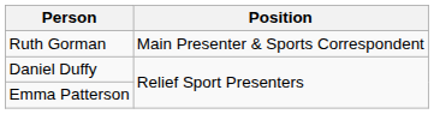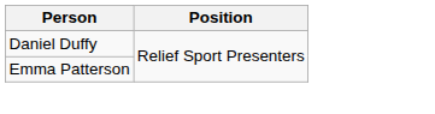 <table class="wikitable">
 <tr>
 <th>Person</th>
 <th>Position</th>
-</tr>
-<tr>
-<td>Ruth Gorman</td>
-<td rowspan="1">Main Presenter & Sports Correspondent</td>
 </tr>
 <tr>
 <td>Daniel Duffy</td>
 <td rowspan="2">Relief Sport Presenters</td>
 </tr>
 <tr>
 <td>Emma Patterson</td>
 </tr>
 </table>
